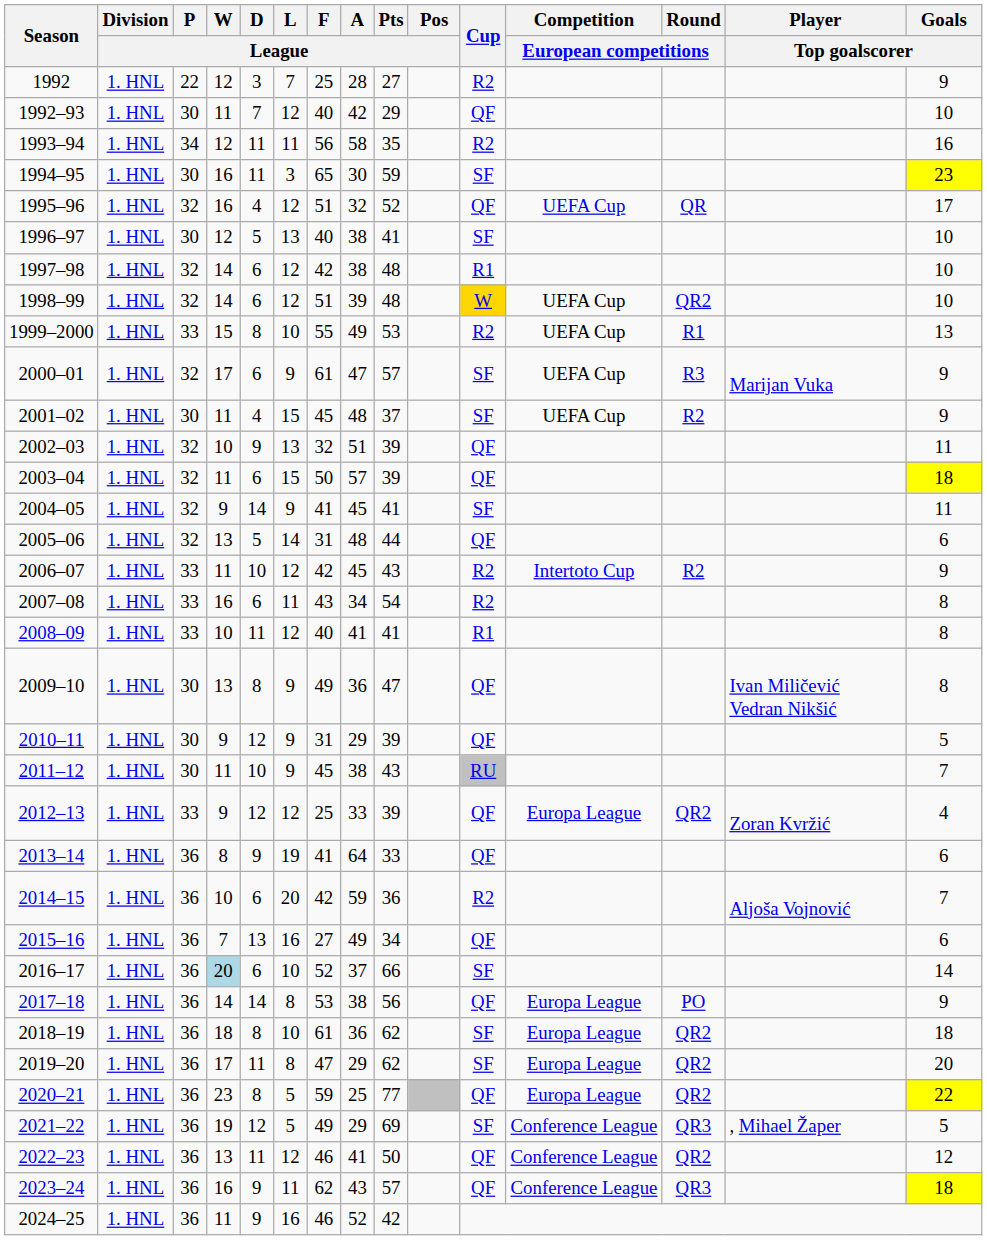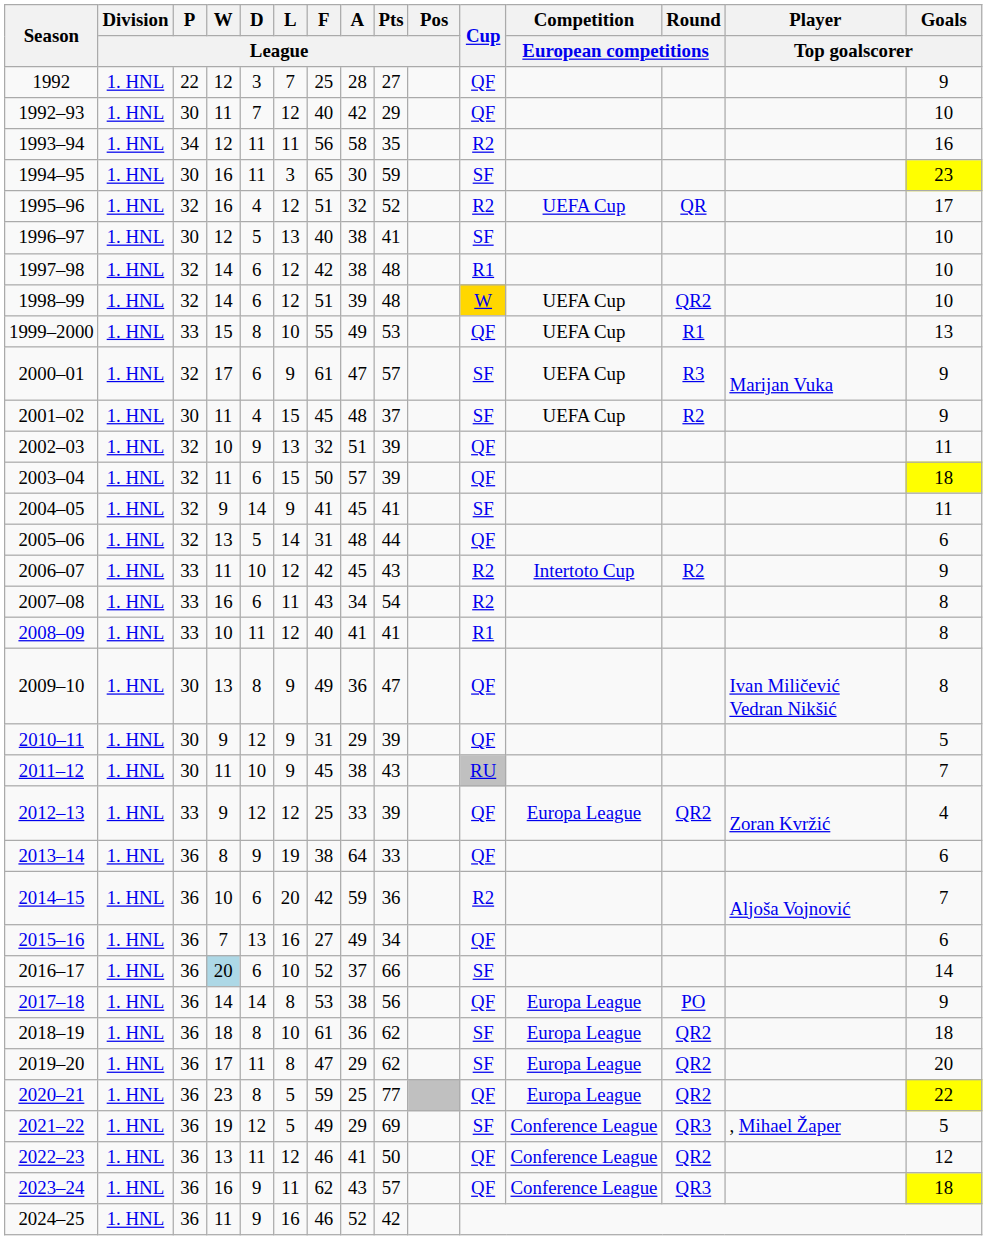 <table class="wikitable sortable" style="font-size:95%; text-align: center;">
 <tr>
 <th rowspan=2>Season</th>
 <th>Division</th>
 <th width="20">P</th>
 <th width="20">W</th>
 <th width="20">D</th>
 <th width="20">L</th>
 <th width="20">F</th>
 <th width="20">A</th>
 <th width="20">Pts</th>
 <th width="35">Pos</th>
 <th rowspan=2 width="30"><a href='#'>Cup</a></th>
 <th>Competition</th>
 <th>Round</th>
 <th>Player</th>
 <th>Goals</th>
 </tr>
 <tr>
 <th class="unsortable" colspan=9>League</th>
 <th colspan=2 width="160"><a href='#'>European competitions</a></th>
 <th colspan=2 width="200">Top goalscorer</th>
 </tr>
 <tr>
 <td>1992</td>
 <td><a href='#'>1. HNL</a></td>
 <td>22</td>
 <td>12</td>
 <td>3</td>
 <td>7</td>
 <td>25</td>
 <td>28</td>
 <td>27</td>
 <td></td>
-<td><a href='#'>R2</a></td>
+<td><a href='#'>QF</a></td>
 <td></td>
 <td></td>
 <td align="left"></td>
 <td>9</td>
 </tr>
 <tr>
 <td>1992–93</td>
 <td><a href='#'>1. HNL</a></td>
 <td>30</td>
 <td>11</td>
 <td>7</td>
 <td>12</td>
 <td>40</td>
 <td>42</td>
 <td>29</td>
 <td></td>
 <td><a href='#'>QF</a></td>
 <td></td>
 <td></td>
 <td align="left"></td>
 <td>10</td>
 </tr>
 <tr>
 <td>1993–94</td>
 <td><a href='#'>1. HNL</a></td>
 <td>34</td>
 <td>12</td>
 <td>11</td>
 <td>11</td>
 <td>56</td>
 <td>58</td>
 <td>35</td>
 <td></td>
 <td><a href='#'>R2</a></td>
 <td></td>
 <td></td>
 <td align="left"></td>
 <td>16</td>
 </tr>
 <tr>
 <td>1994–95</td>
 <td><a href='#'>1. HNL</a></td>
 <td>30</td>
 <td>16</td>
 <td>11</td>
 <td>3</td>
 <td>65</td>
 <td>30</td>
 <td>59</td>
 <td></td>
 <td><a href='#'>SF</a></td>
 <td></td>
 <td></td>
 <td align="left"></td>
 <td bgcolor=yellow>23</td>
 </tr>
 <tr>
 <td>1995–96</td>
 <td><a href='#'>1. HNL</a></td>
 <td>32</td>
 <td>16</td>
 <td>4</td>
 <td>12</td>
 <td>51</td>
 <td>32</td>
 <td>52</td>
 <td></td>
-<td><a href='#'>QF</a></td>
+<td><a href='#'>R2</a></td>
 <td><a href='#'>UEFA Cup</a></td>
 <td><a href='#'>QR</a></td>
 <td align="left"></td>
 <td>17</td>
 </tr>
 <tr>
 <td>1996–97</td>
 <td><a href='#'>1. HNL</a></td>
 <td>30</td>
 <td>12</td>
 <td>5</td>
 <td>13</td>
 <td>40</td>
 <td>38</td>
 <td>41</td>
 <td></td>
 <td><a href='#'>SF</a></td>
 <td></td>
 <td></td>
 <td align="left"></td>
 <td>10</td>
 </tr>
 <tr>
 <td>1997–98</td>
 <td><a href='#'>1. HNL</a></td>
 <td>32</td>
 <td>14</td>
 <td>6</td>
 <td>12</td>
 <td>42</td>
 <td>38</td>
 <td>48</td>
 <td></td>
 <td><a href='#'>R1</a></td>
 <td></td>
 <td></td>
 <td align="left"></td>
 <td>10</td>
 </tr>
 <tr>
 <td>1998–99</td>
 <td><a href='#'>1. HNL</a></td>
 <td>32</td>
 <td>14</td>
 <td>6</td>
 <td>12</td>
 <td>51</td>
 <td>39</td>
 <td>48</td>
 <td></td>
 <td bgcolor=gold><a href='#'>W</a></td>
 <td>UEFA Cup</td>
 <td><a href='#'>QR2</a></td>
 <td align="left"></td>
 <td>10</td>
 </tr>
 <tr>
 <td>1999–2000</td>
 <td><a href='#'>1. HNL</a></td>
 <td>33</td>
 <td>15</td>
 <td>8</td>
 <td>10</td>
 <td>55</td>
 <td>49</td>
 <td>53</td>
 <td></td>
-<td><a href='#'>R2</a></td>
+<td><a href='#'>QF</a></td>
 <td>UEFA Cup</td>
 <td><a href='#'>R1</a></td>
 <td align="left"></td>
 <td>13</td>
 </tr>
 <tr>
 <td>2000–01</td>
 <td><a href='#'>1. HNL</a></td>
 <td>32</td>
 <td>17</td>
 <td>6</td>
 <td>9</td>
 <td>61</td>
 <td>47</td>
 <td>57</td>
 <td></td>
 <td><a href='#'>SF</a></td>
 <td>UEFA Cup</td>
 <td><a href='#'>R3</a></td>
 <td align="left"><br><a href='#'>Marijan Vuka</a></td>
 <td>9</td>
 </tr>
 <tr>
 <td>2001–02</td>
 <td><a href='#'>1. HNL</a></td>
 <td>30</td>
 <td>11</td>
 <td>4</td>
 <td>15</td>
 <td>45</td>
 <td>48</td>
 <td>37</td>
 <td></td>
 <td><a href='#'>SF</a></td>
 <td>UEFA Cup</td>
 <td><a href='#'>R2</a></td>
 <td align="left"></td>
 <td>9</td>
 </tr>
 <tr>
 <td>2002–03</td>
 <td><a href='#'>1. HNL</a></td>
 <td>32</td>
 <td>10</td>
 <td>9</td>
 <td>13</td>
 <td>32</td>
 <td>51</td>
 <td>39</td>
 <td></td>
 <td><a href='#'>QF</a></td>
 <td></td>
 <td></td>
 <td align="left"></td>
 <td>11</td>
 </tr>
 <tr>
 <td>2003–04</td>
 <td><a href='#'>1. HNL</a></td>
 <td>32</td>
 <td>11</td>
 <td>6</td>
 <td>15</td>
 <td>50</td>
 <td>57</td>
 <td>39</td>
 <td></td>
 <td><a href='#'>QF</a></td>
 <td></td>
 <td></td>
 <td align="left"></td>
 <td bgcolor=yellow>18</td>
 </tr>
 <tr>
 <td>2004–05</td>
 <td><a href='#'>1. HNL</a></td>
 <td>32</td>
 <td>9</td>
 <td>14</td>
 <td>9</td>
 <td>41</td>
 <td>45</td>
 <td>41</td>
 <td></td>
 <td><a href='#'>SF</a></td>
 <td></td>
 <td></td>
 <td align="left"></td>
 <td>11</td>
 </tr>
 <tr>
 <td>2005–06</td>
 <td><a href='#'>1. HNL</a></td>
 <td>32</td>
 <td>13</td>
 <td>5</td>
 <td>14</td>
 <td>31</td>
 <td>48</td>
 <td>44</td>
 <td></td>
 <td><a href='#'>QF</a></td>
 <td></td>
 <td></td>
 <td align="left"></td>
 <td>6</td>
 </tr>
 <tr>
 <td>2006–07</td>
 <td><a href='#'>1. HNL</a></td>
 <td>33</td>
 <td>11</td>
 <td>10</td>
 <td>12</td>
 <td>42</td>
 <td>45</td>
 <td>43</td>
 <td></td>
 <td><a href='#'>R2</a></td>
 <td><a href='#'>Intertoto Cup</a></td>
 <td><a href='#'>R2</a></td>
 <td align="left"></td>
 <td>9</td>
 </tr>
 <tr>
 <td>2007–08</td>
 <td><a href='#'>1. HNL</a></td>
 <td>33</td>
 <td>16</td>
 <td>6</td>
 <td>11</td>
 <td>43</td>
 <td>34</td>
 <td>54</td>
 <td></td>
 <td><a href='#'>R2</a></td>
 <td></td>
 <td></td>
 <td align="left"></td>
 <td>8</td>
 </tr>
 <tr>
 <td><a href='#'>2008–09</a></td>
 <td><a href='#'>1. HNL</a></td>
 <td>33</td>
 <td>10</td>
 <td>11</td>
 <td>12</td>
 <td>40</td>
 <td>41</td>
 <td>41</td>
 <td></td>
 <td><a href='#'>R1</a></td>
 <td></td>
 <td></td>
 <td align="left"></td>
 <td>8</td>
 </tr>
 <tr>
 <td>2009–10</td>
 <td><a href='#'>1. HNL</a></td>
 <td>30</td>
 <td>13</td>
 <td>8</td>
 <td>9</td>
 <td>49</td>
 <td>36</td>
 <td>47</td>
 <td></td>
 <td><a href='#'>QF</a></td>
 <td></td>
 <td></td>
 <td align="left"><br><a href='#'>Ivan Miličević</a><br><a href='#'>Vedran Nikšić</a></td>
 <td>8</td>
 </tr>
 <tr>
 <td><a href='#'>2010–11</a></td>
 <td><a href='#'>1. HNL</a></td>
 <td>30</td>
 <td>9</td>
 <td>12</td>
 <td>9</td>
 <td>31</td>
 <td>29</td>
 <td>39</td>
 <td></td>
 <td><a href='#'>QF</a></td>
 <td></td>
 <td></td>
 <td align="left"></td>
 <td>5</td>
 </tr>
 <tr>
 <td><a href='#'>2011–12</a></td>
 <td><a href='#'>1. HNL</a></td>
 <td>30</td>
 <td>11</td>
 <td>10</td>
 <td>9</td>
 <td>45</td>
 <td>38</td>
 <td>43</td>
 <td></td>
 <td bgcolor=silver><a href='#'>RU</a></td>
 <td></td>
 <td></td>
 <td align="left"></td>
 <td>7</td>
 </tr>
 <tr>
 <td><a href='#'>2012–13</a></td>
 <td><a href='#'>1. HNL</a></td>
 <td>33</td>
 <td>9</td>
 <td>12</td>
 <td>12</td>
 <td>25</td>
 <td>33</td>
 <td>39</td>
 <td></td>
 <td><a href='#'>QF</a></td>
 <td><a href='#'>Europa League</a></td>
 <td><a href='#'>QR2</a></td>
 <td align="left"><br><a href='#'>Zoran Kvržić</a></td>
 <td>4</td>
 </tr>
 <tr>
 <td><a href='#'>2013–14</a></td>
 <td><a href='#'>1. HNL</a></td>
 <td>36</td>
 <td>8</td>
 <td>9</td>
 <td>19</td>
-<td>41</td>
+<td>38</td>
 <td>64</td>
 <td>33</td>
 <td></td>
 <td><a href='#'>QF</a></td>
 <td></td>
 <td></td>
 <td align="left"></td>
 <td>6</td>
 </tr>
 <tr>
 <td><a href='#'>2014–15</a></td>
 <td><a href='#'>1. HNL</a></td>
 <td>36</td>
 <td>10</td>
 <td>6</td>
 <td>20</td>
 <td>42</td>
 <td>59</td>
 <td>36</td>
 <td></td>
 <td><a href='#'>R2</a></td>
 <td></td>
 <td></td>
 <td align="left"><br><a href='#'>Aljoša Vojnović</a></td>
 <td>7</td>
 </tr>
 <tr>
 <td><a href='#'>2015–16</a></td>
 <td><a href='#'>1. HNL</a></td>
 <td>36</td>
 <td>7</td>
 <td>13</td>
 <td>16</td>
 <td>27</td>
 <td>49</td>
 <td>34</td>
 <td></td>
 <td><a href='#'>QF</a></td>
 <td></td>
 <td></td>
 <td align="left"></td>
 <td>6</td>
 </tr>
 <tr>
 <td>2016–17</td>
 <td><a href='#'>1. HNL</a></td>
 <td>36</td>
 <td style="background: lightblue;">20</td>
 <td>6</td>
 <td>10</td>
 <td>52</td>
 <td>37</td>
 <td>66</td>
 <td></td>
 <td><a href='#'>SF</a></td>
 <td></td>
 <td></td>
 <td align="left"></td>
 <td>14</td>
 </tr>
 <tr>
 <td><a href='#'>2017–18</a></td>
 <td><a href='#'>1. HNL</a></td>
 <td>36</td>
 <td>14</td>
 <td>14</td>
 <td>8</td>
 <td>53</td>
 <td>38</td>
 <td>56</td>
 <td></td>
 <td><a href='#'>QF</a></td>
 <td><a href='#'>Europa League</a></td>
 <td><a href='#'>PO</a></td>
 <td align="left"></td>
 <td>9</td>
 </tr>
 <tr>
 <td>2018–19</td>
 <td><a href='#'>1. HNL</a></td>
 <td>36</td>
 <td>18</td>
 <td>8</td>
 <td>10</td>
 <td>61</td>
 <td>36</td>
 <td>62</td>
 <td></td>
 <td><a href='#'>SF</a></td>
 <td><a href='#'>Europa League</a></td>
 <td><a href='#'>QR2</a></td>
 <td align="left"></td>
 <td>18</td>
 </tr>
 <tr>
 <td>2019–20</td>
 <td><a href='#'>1. HNL</a></td>
 <td>36</td>
 <td>17</td>
 <td>11</td>
 <td>8</td>
 <td>47</td>
 <td>29</td>
 <td>62</td>
 <td></td>
 <td><a href='#'>SF</a></td>
 <td><a href='#'>Europa League</a></td>
 <td><a href='#'>QR2</a></td>
 <td align="left"></td>
 <td>20</td>
 </tr>
 <tr>
 <td><a href='#'>2020–21</a></td>
 <td><a href='#'>1. HNL</a></td>
 <td>36</td>
 <td>23</td>
 <td>8</td>
 <td>5</td>
 <td>59</td>
 <td>25</td>
 <td>77</td>
 <td bgcolor=silver></td>
 <td><a href='#'>QF</a></td>
 <td><a href='#'>Europa League</a></td>
 <td><a href='#'>QR2</a></td>
 <td align="left"></td>
 <td bgcolor=yellow>22</td>
 </tr>
 <tr>
 <td><a href='#'>2021–22</a></td>
 <td><a href='#'>1. HNL</a></td>
 <td>36</td>
 <td>19</td>
 <td>12</td>
 <td>5</td>
 <td>49</td>
 <td>29</td>
 <td>69</td>
 <td></td>
 <td><a href='#'>SF</a></td>
 <td><a href='#'>Conference League</a></td>
 <td><a href='#'>QR3</a></td>
 <td align="left">, <a href='#'>Mihael Žaper</a></td>
 <td>5</td>
 </tr>
 <tr>
 <td><a href='#'>2022–23</a></td>
 <td><a href='#'>1. HNL</a></td>
 <td>36</td>
 <td>13</td>
 <td>11</td>
 <td>12</td>
 <td>46</td>
 <td>41</td>
 <td>50</td>
 <td></td>
 <td><a href='#'>QF</a></td>
 <td><a href='#'>Conference League</a></td>
 <td><a href='#'>QR2</a></td>
 <td align="left"></td>
 <td>12</td>
 </tr>
 <tr>
 <td><a href='#'>2023–24</a></td>
 <td><a href='#'>1. HNL</a></td>
 <td>36</td>
 <td>16</td>
 <td>9</td>
 <td>11</td>
 <td>62</td>
 <td>43</td>
 <td>57</td>
 <td></td>
 <td><a href='#'>QF</a></td>
 <td><a href='#'>Conference League</a></td>
 <td><a href='#'>QR3</a></td>
 <td align="left"></td>
 <td bgcolor=yellow>18</td>
 </tr>
 <tr>
 <td>2024–25</td>
 <td><a href='#'>1. HNL</a></td>
 <td>36</td>
 <td>11</td>
 <td>9</td>
 <td>16</td>
 <td>46</td>
 <td>52</td>
 <td>42</td>
 <td></td>
 </tr>
 </table>
